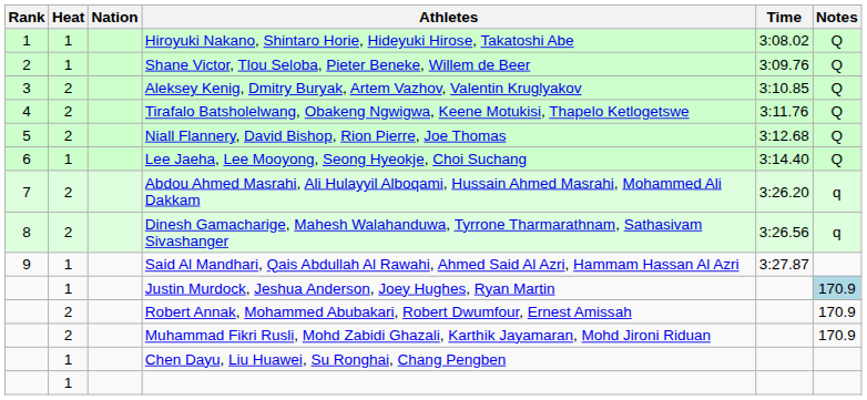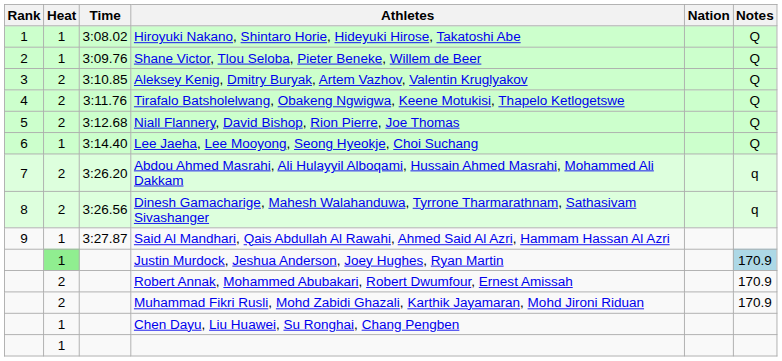 <table class="wikitable sortable" style="text-align:center;font-size:95%">
 <tr>
 <th>Rank</th>
 <th>Heat</th>
+<th>Time</th>
+<th>Athletes</th>
 <th>Nation</th>
-<th>Athletes</th>
-<th>Time</th>
 <th>Notes</th>
 </tr>
 <tr bgcolor=ccffcc>
 <td>1</td>
 <td>1</td>
+<td>3:08.02</td>
+<td align=left><a href='#'>Hiroyuki Nakano</a>, <a href='#'>Shintaro Horie</a>, <a href='#'>Hideyuki Hirose</a>, <a href='#'>Takatoshi Abe</a></td>
 <td align=left></td>
-<td align=left><a href='#'>Hiroyuki Nakano</a>, <a href='#'>Shintaro Horie</a>, <a href='#'>Hideyuki Hirose</a>, <a href='#'>Takatoshi Abe</a></td>
-<td>3:08.02</td>
 <td>Q</td>
 </tr>
 <tr bgcolor=ccffcc>
 <td>2</td>
 <td>1</td>
+<td>3:09.76</td>
+<td align=left><a href='#'>Shane Victor</a>, <a href='#'>Tlou Seloba</a>, <a href='#'>Pieter Beneke</a>, <a href='#'>Willem de Beer</a></td>
 <td align=left></td>
-<td align=left><a href='#'>Shane Victor</a>, <a href='#'>Tlou Seloba</a>, <a href='#'>Pieter Beneke</a>, <a href='#'>Willem de Beer</a></td>
-<td>3:09.76</td>
 <td>Q</td>
 </tr>
 <tr bgcolor=ccffcc>
 <td>3</td>
 <td>2</td>
+<td>3:10.85</td>
+<td align=left><a href='#'>Aleksey Kenig</a>, <a href='#'>Dmitry Buryak</a>, <a href='#'>Artem Vazhov</a>, <a href='#'>Valentin Kruglyakov</a></td>
 <td align=left></td>
-<td align=left><a href='#'>Aleksey Kenig</a>, <a href='#'>Dmitry Buryak</a>, <a href='#'>Artem Vazhov</a>, <a href='#'>Valentin Kruglyakov</a></td>
-<td>3:10.85</td>
 <td>Q</td>
 </tr>
 <tr bgcolor=ccffcc>
 <td>4</td>
 <td>2</td>
+<td>3:11.76</td>
+<td align=left><a href='#'>Tirafalo Batsholelwang</a>, <a href='#'>Obakeng Ngwigwa</a>, <a href='#'>Keene Motukisi</a>, <a href='#'>Thapelo Ketlogetswe</a></td>
 <td align=left></td>
-<td align=left><a href='#'>Tirafalo Batsholelwang</a>, <a href='#'>Obakeng Ngwigwa</a>, <a href='#'>Keene Motukisi</a>, <a href='#'>Thapelo Ketlogetswe</a></td>
-<td>3:11.76</td>
 <td>Q</td>
 </tr>
 <tr bgcolor=ccffcc>
 <td>5</td>
 <td>2</td>
+<td>3:12.68</td>
+<td align=left><a href='#'>Niall Flannery</a>, <a href='#'>David Bishop</a>, <a href='#'>Rion Pierre</a>, <a href='#'>Joe Thomas</a></td>
 <td align=left></td>
-<td align=left><a href='#'>Niall Flannery</a>, <a href='#'>David Bishop</a>, <a href='#'>Rion Pierre</a>, <a href='#'>Joe Thomas</a></td>
-<td>3:12.68</td>
 <td>Q</td>
 </tr>
 <tr bgcolor=ccffcc>
 <td>6</td>
 <td>1</td>
+<td>3:14.40</td>
+<td align=left><a href='#'>Lee Jaeha</a>, <a href='#'>Lee Mooyong</a>, <a href='#'>Seong Hyeokje</a>, <a href='#'>Choi Suchang</a></td>
 <td align=left></td>
-<td align=left><a href='#'>Lee Jaeha</a>, <a href='#'>Lee Mooyong</a>, <a href='#'>Seong Hyeokje</a>, <a href='#'>Choi Suchang</a></td>
-<td>3:14.40</td>
 <td>Q</td>
 </tr>
 <tr bgcolor=ddffdd>
 <td>7</td>
 <td>2</td>
+<td>3:26.20</td>
+<td align=left><a href='#'>Abdou Ahmed Masrahi</a>, <a href='#'>Ali Hulayyil Alboqami</a>, <a href='#'>Hussain Ahmed Masrahi</a>, <a href='#'>Mohammed Ali Dakkam</a></td>
 <td align=left></td>
-<td align=left><a href='#'>Abdou Ahmed Masrahi</a>, <a href='#'>Ali Hulayyil Alboqami</a>, <a href='#'>Hussain Ahmed Masrahi</a>, <a href='#'>Mohammed Ali Dakkam</a></td>
-<td>3:26.20</td>
 <td>q</td>
 </tr>
 <tr bgcolor=ddffdd>
 <td>8</td>
 <td>2</td>
+<td>3:26.56</td>
+<td align=left><a href='#'>Dinesh Gamacharige</a>, <a href='#'>Mahesh Walahanduwa</a>, <a href='#'>Tyrrone Tharmarathnam</a>, <a href='#'>Sathasivam Sivashanger</a></td>
 <td align=left></td>
-<td align=left><a href='#'>Dinesh Gamacharige</a>, <a href='#'>Mahesh Walahanduwa</a>, <a href='#'>Tyrrone Tharmarathnam</a>, <a href='#'>Sathasivam Sivashanger</a></td>
-<td>3:26.56</td>
 <td>q</td>
 </tr>
 <tr>
 <td>9</td>
 <td>1</td>
+<td>3:27.87</td>
+<td align=left><a href='#'>Said Al Mandhari</a>, <a href='#'>Qais Abdullah Al Rawahi</a>, <a href='#'>Ahmed Said Al Azri</a>, <a href='#'>Hammam Hassan Al Azri</a></td>
 <td align=left></td>
-<td align=left><a href='#'>Said Al Mandhari</a>, <a href='#'>Qais Abdullah Al Rawahi</a>, <a href='#'>Ahmed Said Al Azri</a>, <a href='#'>Hammam Hassan Al Azri</a></td>
-<td>3:27.87</td>
+<td></td>
+</tr>
+<tr>
+<td></td>
+<td style="background: lightgreen;">1</td>
+<td></td>
+<td align=left><a href='#'>Justin Murdock</a>, <a href='#'>Jeshua Anderson</a>, <a href='#'>Joey Hughes</a>, <a href='#'>Ryan Martin</a></td>
+<td align=left></td>
+<td style="background: lightblue;">170.9</td>
+</tr>
+<tr>
+<td></td>
+<td>2</td>
+<td></td>
+<td align=left><a href='#'>Robert Annak</a>, <a href='#'>Mohammed Abubakari</a>, <a href='#'>Robert Dwumfour</a>, <a href='#'>Ernest Amissah</a></td>
+<td align=left></td>
+<td>170.9</td>
+</tr>
+<tr>
+<td></td>
+<td>2</td>
+<td></td>
+<td align=left><a href='#'>Muhammad Fikri Rusli</a>, <a href='#'>Mohd Zabidi Ghazali</a>, <a href='#'>Karthik Jayamaran</a>, <a href='#'>Mohd Jironi Riduan</a></td>
+<td align=left></td>
+<td>170.9</td>
+</tr>
+<tr>
+<td></td>
+<td>1</td>
+<td></td>
+<td align=left><a href='#'>Chen Dayu</a>, <a href='#'>Liu Huawei</a>, <a href='#'>Su Ronghai</a>, <a href='#'>Chang Pengben</a></td>
+<td align=left></td>
 <td></td>
 </tr>
 <tr>
 <td></td>
 <td>1</td>
-<td align=left></td>
-<td align=left><a href='#'>Justin Murdock</a>, <a href='#'>Jeshua Anderson</a>, <a href='#'>Joey Hughes</a>, <a href='#'>Ryan Martin</a></td>
 <td></td>
-<td style="background: lightblue;">170.9</td>
-</tr>
-<tr>
-<td></td>
-<td>2</td>
-<td align=left></td>
-<td align=left><a href='#'>Robert Annak</a>, <a href='#'>Mohammed Abubakari</a>, <a href='#'>Robert Dwumfour</a>, <a href='#'>Ernest Amissah</a></td>
-<td></td>
-<td>170.9</td>
-</tr>
-<tr>
-<td></td>
-<td>2</td>
-<td align=left></td>
-<td align=left><a href='#'>Muhammad Fikri Rusli</a>, <a href='#'>Mohd Zabidi Ghazali</a>, <a href='#'>Karthik Jayamaran</a>, <a href='#'>Mohd Jironi Riduan</a></td>
-<td></td>
-<td>170.9</td>
-</tr>
-<tr>
-<td></td>
-<td>1</td>
-<td align=left></td>
-<td align=left><a href='#'>Chen Dayu</a>, <a href='#'>Liu Huawei</a>, <a href='#'>Su Ronghai</a>, <a href='#'>Chang Pengben</a></td>
-<td></td>
-<td></td>
-</tr>
-<tr>
-<td></td>
-<td>1</td>
 <td align=left></td>
 <td align=left></td>
 <td></td>
-<td></td>
 </tr>
 </table>
